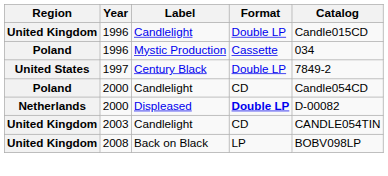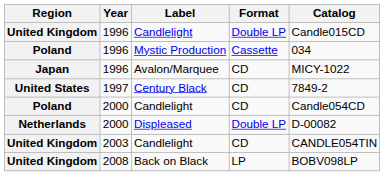 <table class="wikitable plainrowheaders" border="1">
 <tr>
 <th scope="col">Region</th>
 <th scope="col">Year</th>
 <th scope="col">Label</th>
 <th scope="col">Format</th>
 <th scope="col">Catalog</th>
 </tr>
 <tr>
 <th scope="row">United Kingdom</th>
 <td>1996</td>
 <td><a href='#'>Candlelight</a></td>
 <td><a href='#'>Double LP</a></td>
 <td>Candle015CD</td>
 </tr>
 <tr>
 <th scope="row">Poland</th>
 <td>1996</td>
 <td><a href='#'>Mystic Production</a></td>
 <td><a href='#'>Cassette</a></td>
 <td>034</td>
 </tr>
 <tr>
+<th scope="row">Japan</th>
+<td>1996</td>
+<td>Avalon/Marquee</td>
+<td>CD</td>
+<td>MICY-1022</td>
+</tr>
+<tr>
 <th scope="row">United States</th>
 <td>1997</td>
 <td><a href='#'>Century Black</a></td>
-<td><a href='#'>Double LP</a></td>
+<td>CD</td>
 <td>7849-2</td>
 </tr>
 <tr>
 <th scope="row">Poland</th>
 <td>2000</td>
 <td>Candlelight</td>
 <td>CD</td>
 <td>Candle054CD</td>
 </tr>
 <tr>
 <th scope="row">Netherlands</th>
 <td>2000</td>
 <td><a href='#'>Displeased</a></td>
-<td><strong><a href='#'>Double LP</a></strong></td>
+<td><a href='#'>Double LP</a></td>
 <td>D-00082</td>
 </tr>
 <tr>
 <th scope="row">United Kingdom</th>
 <td>2003</td>
 <td>Candlelight</td>
 <td>CD</td>
 <td>CANDLE054TIN</td>
 </tr>
 <tr>
 <th scope="row">United Kingdom</th>
 <td>2008</td>
 <td>Back on Black</td>
 <td>LP</td>
 <td>BOBV098LP</td>
 </tr>
 </table>
